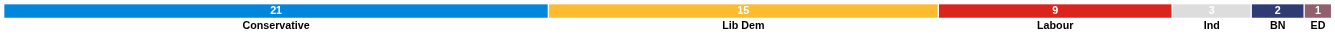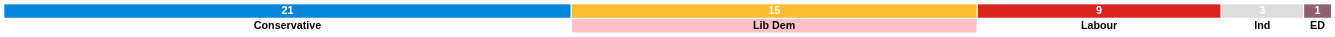 <table style="width:100%; text-align:center;">
 <tr style="color:white;">
 <td style="background:#0087DC; width:41.18%;"><strong>21</strong></td>
 <td style="background:#FDBB30; width:29.41%;"><strong>15</strong></td>
 <td style="background:#DC241F; width:17.65%;"><strong>9</strong></td>
 <td style="background:#DDDDDD; width:5.88%;"><strong>3</strong></td>
-<td style="background:#2E3B74; width:3.92%;"><strong>2</strong></td>
 <td style="background:#915F6D; width:1.96%;"><strong>1</strong></td>
 </tr>
 <tr>
 <td><span><strong>Conservative</strong></span></td>
-<td><span><strong>Lib Dem</strong></span></td>
+<td style="background: pink;"><span><strong>Lib Dem</strong></span></td>
 <td><span><strong>Labour</strong></span></td>
 <td><span><strong>Ind</strong></span></td>
-<td><span><strong>BN</strong></span></td>
 <td><span><strong>ED</strong></span></td>
 </tr>
 </table>
